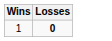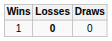 <table class="wikitable">
 <tr>
 <th>Wins</th>
 <th>Losses</th>
+<th>Draws</th>
 </tr>
 <tr>
 <td align=center>1</td>
 <td align=center><strong>0</strong></td>
+<td align=center>0</td>
 </tr>
 </table>
